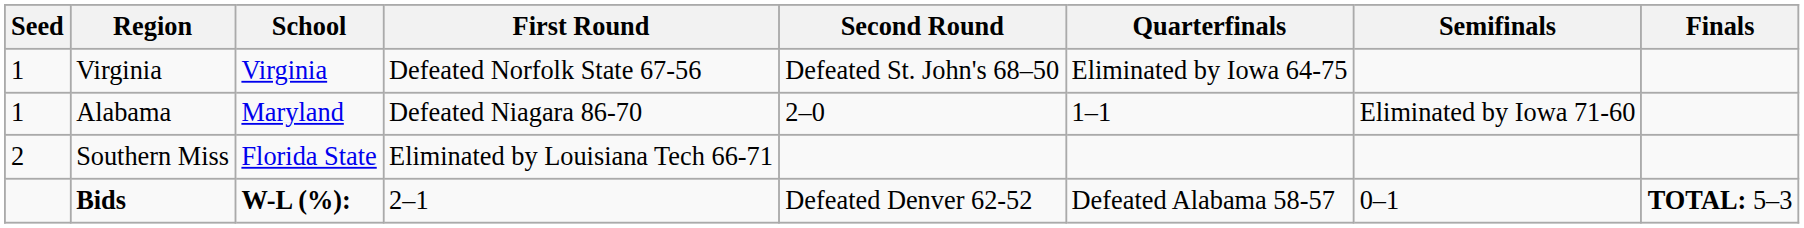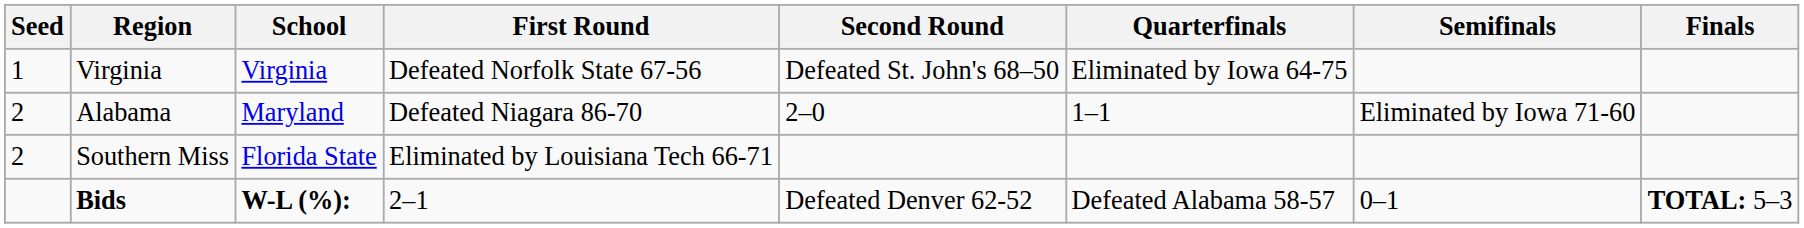 <table class="sortable wikitable" style="white-space:nowrap; font-size:90%;">
 <tr>
 <th>Seed</th>
 <th>Region</th>
 <th>School</th>
 <th>First Round</th>
 <th>Second Round</th>
 <th>Quarterfinals</th>
 <th>Semifinals</th>
 <th>Finals</th>
 </tr>
 <tr>
 <td>1</td>
 <td>Virginia</td>
 <td><a href='#'>Virginia</a></td>
 <td>Defeated Norfolk State 67-56</td>
 <td>Defeated St. John's 68–50</td>
 <td>Eliminated by Iowa 64-75</td>
 <td> </td>
 <td> </td>
 </tr>
 <tr>
-<td>1</td>
+<td>2</td>
 <td>Alabama</td>
 <td><a href='#'>Maryland</a></td>
 <td>Defeated Niagara 86-70</td>
 <td>2–0 </td>
 <td>1–1 </td>
 <td>Eliminated by Iowa 71-60</td>
 <td> </td>
 </tr>
 <tr>
 <td>2</td>
 <td>Southern Miss</td>
 <td><a href='#'>Florida State</a></td>
 <td>Eliminated by Louisiana Tech 66-71</td>
 <td> </td>
 <td> </td>
 <td> </td>
 <td> </td>
 </tr>
 <tr>
 <td></td>
 <td><strong> Bids</strong></td>
 <td><strong>W-L (%):</strong></td>
 <td>2–1 </td>
 <td>Defeated Denver 62-52</td>
 <td>Defeated Alabama 58-57</td>
 <td>0–1 </td>
 <td><strong>TOTAL:</strong> 5–3 </td>
 </tr>
 </table>
